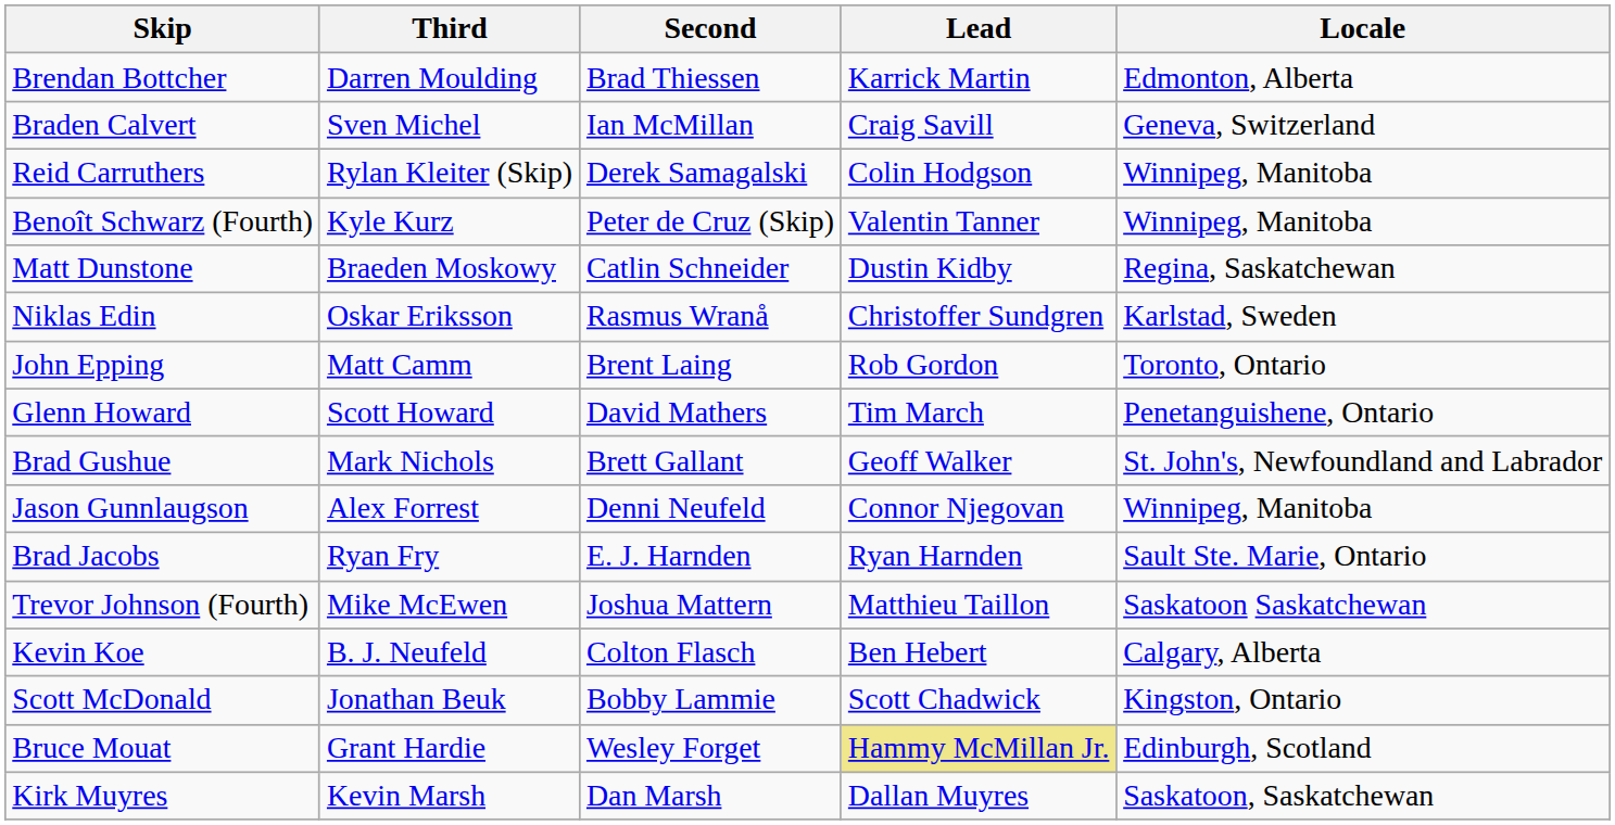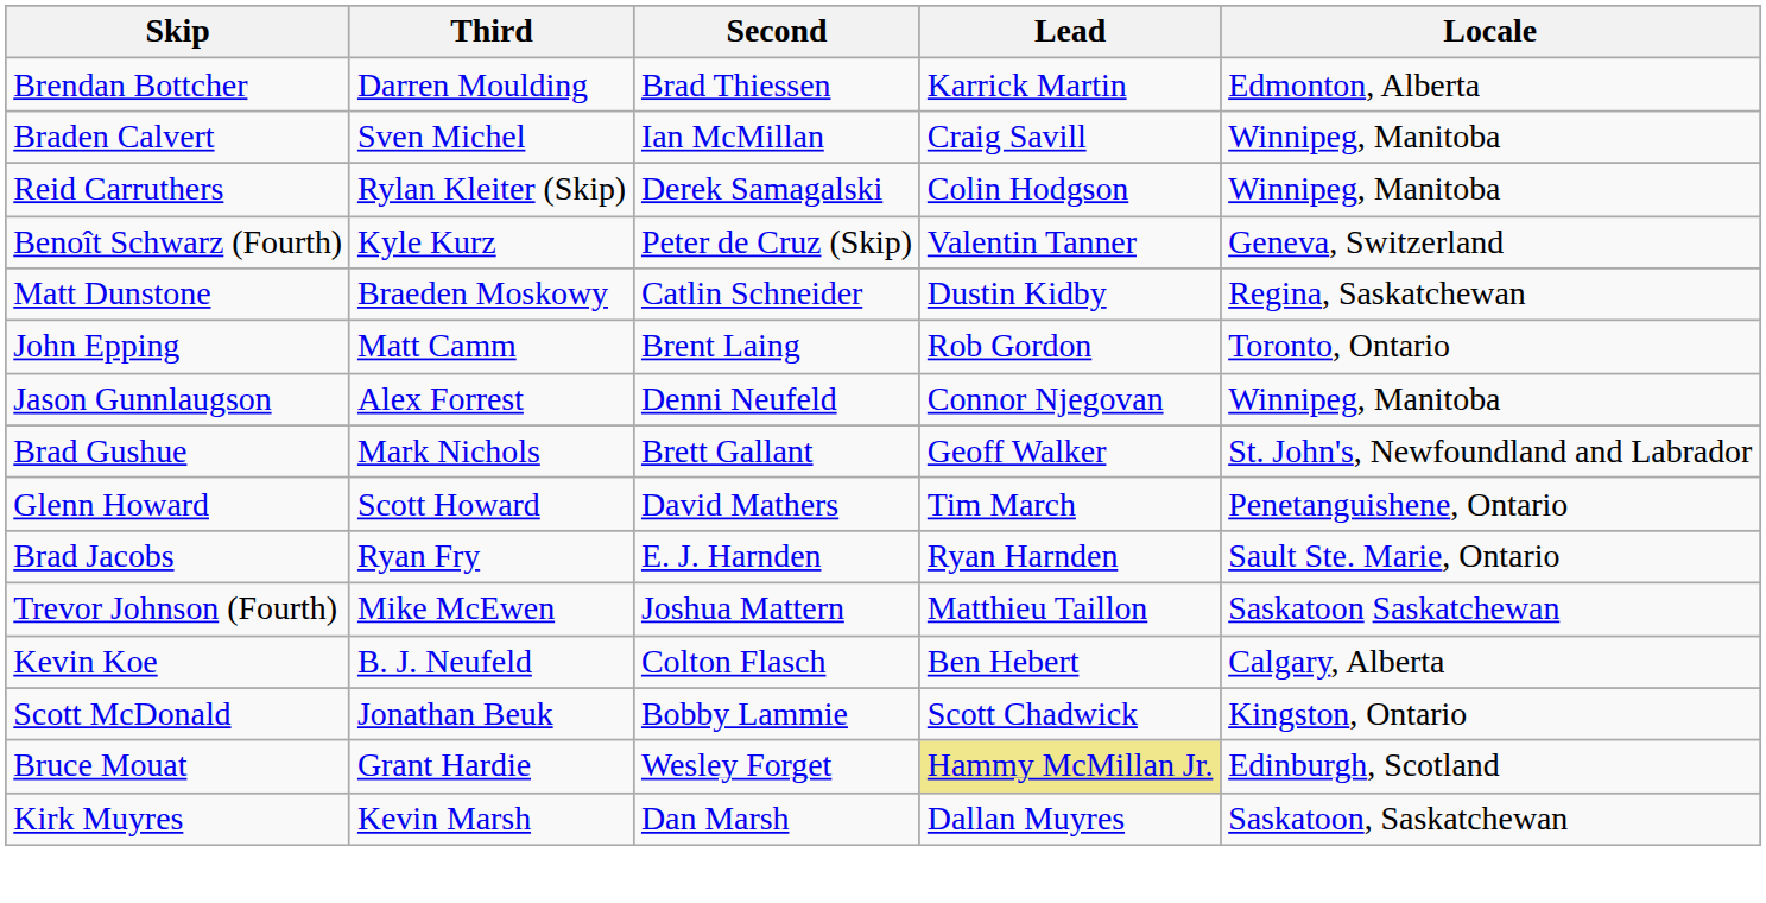 <table class=wikitable>
 <tr>
 <th>Skip</th>
 <th>Third</th>
 <th>Second</th>
 <th>Lead</th>
 <th>Locale</th>
 </tr>
 <tr>
 <td><a href='#'>Brendan Bottcher</a></td>
 <td><a href='#'>Darren Moulding</a></td>
 <td><a href='#'>Brad Thiessen</a></td>
 <td><a href='#'>Karrick Martin</a></td>
 <td> <a href='#'>Edmonton</a>, Alberta</td>
 </tr>
 <tr>
 <td><a href='#'>Braden Calvert</a></td>
 <td><a href='#'>Sven Michel</a></td>
 <td><a href='#'>Ian McMillan</a></td>
 <td><a href='#'>Craig Savill</a></td>
-<td> <a href='#'>Geneva</a>, Switzerland</td>
+<td> <a href='#'>Winnipeg</a>, Manitoba</td>
 </tr>
 <tr>
 <td><a href='#'>Reid Carruthers</a></td>
 <td><a href='#'>Rylan Kleiter</a> (Skip)</td>
 <td><a href='#'>Derek Samagalski</a></td>
 <td><a href='#'>Colin Hodgson</a></td>
 <td> <a href='#'>Winnipeg</a>, Manitoba</td>
 </tr>
 <tr>
 <td><a href='#'>Benoît Schwarz</a> (Fourth)</td>
 <td><a href='#'>Kyle Kurz</a></td>
 <td><a href='#'>Peter de Cruz</a> (Skip)</td>
 <td><a href='#'>Valentin Tanner</a></td>
-<td> <a href='#'>Winnipeg</a>, Manitoba</td>
+<td> <a href='#'>Geneva</a>, Switzerland</td>
 </tr>
 <tr>
 <td><a href='#'>Matt Dunstone</a></td>
 <td><a href='#'>Braeden Moskowy</a></td>
 <td><a href='#'>Catlin Schneider</a></td>
 <td><a href='#'>Dustin Kidby</a></td>
 <td> <a href='#'>Regina</a>, Saskatchewan</td>
 </tr>
 <tr>
-<td><a href='#'>Niklas Edin</a></td>
-<td><a href='#'>Oskar Eriksson</a></td>
-<td><a href='#'>Rasmus Wranå</a></td>
-<td><a href='#'>Christoffer Sundgren</a></td>
-<td> <a href='#'>Karlstad</a>, Sweden</td>
-</tr>
-<tr>
 <td><a href='#'>John Epping</a></td>
 <td><a href='#'>Matt Camm</a></td>
 <td><a href='#'>Brent Laing</a></td>
 <td><a href='#'>Rob Gordon</a></td>
 <td> <a href='#'>Toronto</a>, Ontario</td>
 </tr>
 <tr>
-<td><a href='#'>Glenn Howard</a></td>
-<td><a href='#'>Scott Howard</a></td>
-<td><a href='#'>David Mathers</a></td>
-<td><a href='#'>Tim March</a></td>
-<td> <a href='#'>Penetanguishene</a>, Ontario</td>
+<td><a href='#'>Jason Gunnlaugson</a></td>
+<td><a href='#'>Alex Forrest</a></td>
+<td><a href='#'>Denni Neufeld</a></td>
+<td><a href='#'>Connor Njegovan</a></td>
+<td> <a href='#'>Winnipeg</a>, Manitoba</td>
 </tr>
 <tr>
 <td><a href='#'>Brad Gushue</a></td>
 <td><a href='#'>Mark Nichols</a></td>
 <td><a href='#'>Brett Gallant</a></td>
 <td><a href='#'>Geoff Walker</a></td>
 <td> <a href='#'>St. John's</a>, Newfoundland and Labrador</td>
 </tr>
 <tr>
-<td><a href='#'>Jason Gunnlaugson</a></td>
-<td><a href='#'>Alex Forrest</a></td>
-<td><a href='#'>Denni Neufeld</a></td>
-<td><a href='#'>Connor Njegovan</a></td>
-<td> <a href='#'>Winnipeg</a>, Manitoba</td>
+<td><a href='#'>Glenn Howard</a></td>
+<td><a href='#'>Scott Howard</a></td>
+<td><a href='#'>David Mathers</a></td>
+<td><a href='#'>Tim March</a></td>
+<td> <a href='#'>Penetanguishene</a>, Ontario</td>
 </tr>
 <tr>
 <td><a href='#'>Brad Jacobs</a></td>
 <td><a href='#'>Ryan Fry</a></td>
 <td><a href='#'>E. J. Harnden</a></td>
 <td><a href='#'>Ryan Harnden</a></td>
 <td> <a href='#'>Sault Ste. Marie</a>, Ontario</td>
 </tr>
 <tr>
 <td><a href='#'>Trevor Johnson</a> (Fourth)</td>
 <td><a href='#'>Mike McEwen</a></td>
 <td><a href='#'>Joshua Mattern</a></td>
 <td><a href='#'>Matthieu Taillon</a></td>
 <td> <a href='#'>Saskatoon</a> <a href='#'>Saskatchewan</a></td>
 </tr>
 <tr>
 <td><a href='#'>Kevin Koe</a></td>
 <td><a href='#'>B. J. Neufeld</a></td>
 <td><a href='#'>Colton Flasch</a></td>
 <td><a href='#'>Ben Hebert</a></td>
 <td> <a href='#'>Calgary</a>, Alberta</td>
 </tr>
 <tr>
 <td><a href='#'>Scott McDonald</a></td>
 <td><a href='#'>Jonathan Beuk</a></td>
 <td><a href='#'>Bobby Lammie</a></td>
 <td><a href='#'>Scott Chadwick</a></td>
 <td> <a href='#'>Kingston</a>, Ontario</td>
 </tr>
 <tr>
 <td><a href='#'>Bruce Mouat</a></td>
 <td><a href='#'>Grant Hardie</a></td>
 <td><a href='#'>Wesley Forget</a></td>
 <td style="background: khaki;"><a href='#'>Hammy McMillan Jr.</a></td>
 <td> <a href='#'>Edinburgh</a>, Scotland</td>
 </tr>
 <tr>
 <td><a href='#'>Kirk Muyres</a></td>
 <td><a href='#'>Kevin Marsh</a></td>
 <td><a href='#'>Dan Marsh</a></td>
 <td><a href='#'>Dallan Muyres</a></td>
 <td> <a href='#'>Saskatoon</a>, Saskatchewan</td>
 </tr>
 </table>
